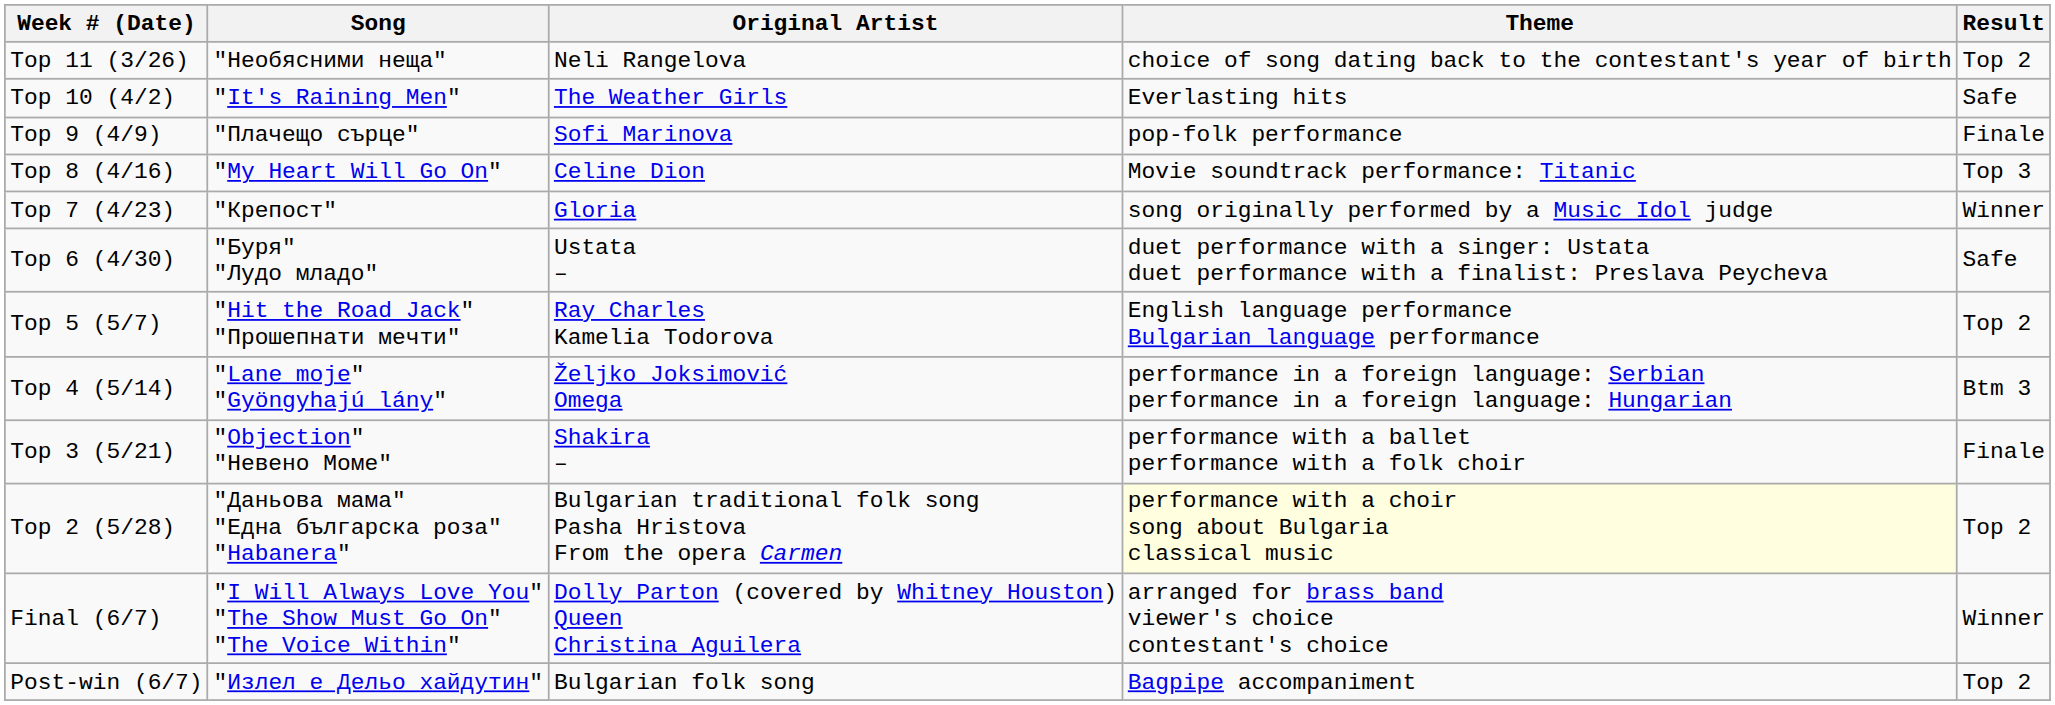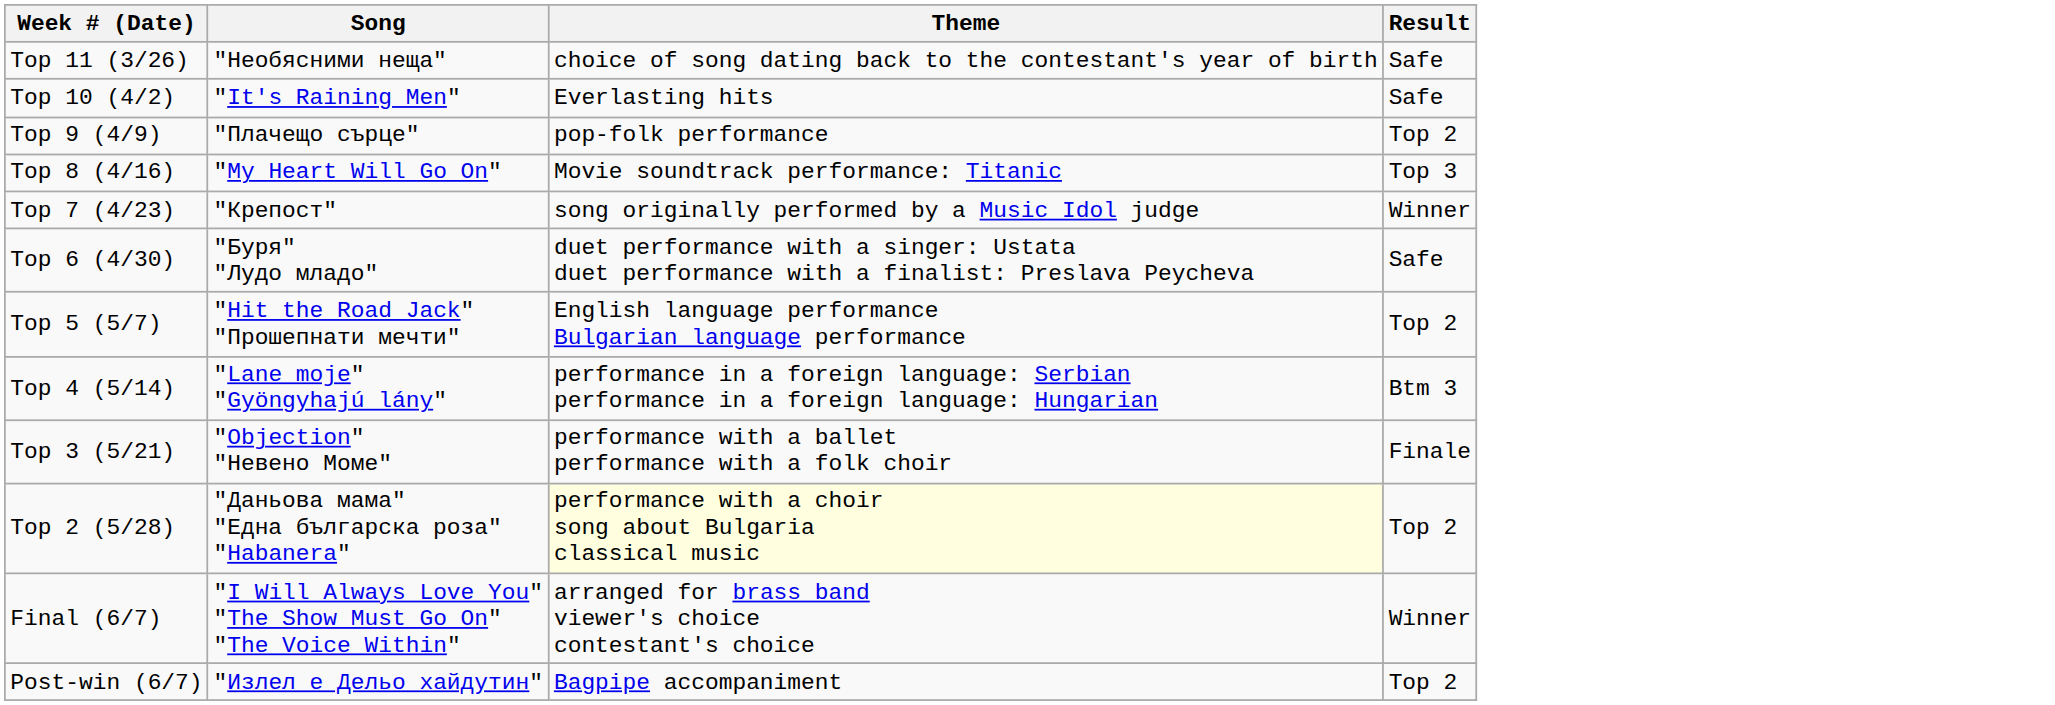 <table class="wikitable">
 <tr>
 <th>Week # (Date)</th>
 <th>Song</th>
-<th>Original Artist</th>
 <th>Theme</th>
 <th>Result</th>
 </tr>
 <tr>
 <td>Top 11 (3/26)</td>
 <td>"Необясними неща"</td>
-<td>Neli Rangelova</td>
 <td>choice of song dating back to the contestant's year of birth</td>
-<td>Top 2</td>
+<td>Safe</td>
 </tr>
 <tr>
 <td>Top 10 (4/2)</td>
 <td>"<a href='#'>It's Raining Men</a>"</td>
-<td><a href='#'>The Weather Girls</a></td>
 <td>Everlasting hits</td>
 <td>Safe</td>
 </tr>
 <tr>
 <td>Top 9 (4/9)</td>
 <td>"Плачещо сърце"</td>
-<td><a href='#'>Sofi Marinova</a></td>
 <td>pop-folk performance</td>
-<td>Finale</td>
+<td>Top 2</td>
 </tr>
 <tr>
 <td>Top 8 (4/16)</td>
 <td>"<a href='#'>My Heart Will Go On</a>"</td>
-<td><a href='#'>Celine Dion</a></td>
 <td>Movie soundtrack performance: <a href='#'>Titanic</a></td>
 <td>Top 3</td>
 </tr>
 <tr>
 <td>Top 7 (4/23)</td>
 <td>"Крепост"</td>
-<td><a href='#'>Gloria</a></td>
 <td>song originally performed by a <a href='#'>Music Idol</a> judge</td>
 <td>Winner</td>
 </tr>
 <tr>
 <td>Top 6 (4/30)</td>
 <td>"Буря" <br> "Лудо младо"</td>
-<td>Ustata <br> –</td>
 <td>duet performance with a singer: Ustata<br>duet performance with a finalist: Preslava Peycheva</td>
 <td>Safe</td>
 </tr>
 <tr>
 <td>Top 5 (5/7)</td>
 <td>"<a href='#'>Hit the Road Jack</a>"<br> "Прошепнати мечти"</td>
-<td><a href='#'>Ray Charles</a><br>Kamelia Todorova</td>
 <td>English language performance<br><a href='#'>Bulgarian language</a> performance</td>
 <td>Top 2</td>
 </tr>
 <tr>
 <td>Top 4 (5/14)</td>
 <td>"<a href='#'>Lane moje</a>"<br>"<a href='#'>Gyöngyhajú lány</a>"</td>
-<td><a href='#'>Željko Joksimović</a><br><a href='#'>Omega</a></td>
 <td>performance in a foreign language: <a href='#'>Serbian</a><br> performance in a foreign language: <a href='#'>Hungarian</a></td>
 <td>Btm 3</td>
 </tr>
 <tr>
 <td>Top 3 (5/21)</td>
 <td>"<a href='#'>Objection</a>"<br> "Невено Моме"</td>
-<td><a href='#'>Shakira</a><br> –</td>
 <td>performance with a ballet<br>performance with a folk choir</td>
 <td>Finale</td>
 </tr>
 <tr>
 <td>Top 2 (5/28)</td>
 <td>"Даньова мама" <br> "Една българска роза"<br> "<a href='#'>Habanera</a>"</td>
-<td>Bulgarian traditional folk song<br> Pasha Hristova <br> From the opera <em><a href='#'>Carmen</a></em></td>
 <td style="background: lightyellow;">performance with a choir <br> song about Bulgaria <br> classical music</td>
 <td>Top 2</td>
 </tr>
 <tr>
 <td>Final (6/7)</td>
 <td>"<a href='#'>I Will Always Love You</a>"<br> "<a href='#'>The Show Must Go On</a>"<br>"<a href='#'>The Voice Within</a>"</td>
-<td><a href='#'>Dolly Parton</a> (covered by <a href='#'>Whitney Houston</a>)<br><a href='#'>Queen</a><br><a href='#'>Christina Aguilera</a></td>
 <td>arranged for <a href='#'>brass band</a><br>viewer's choice<br>contestant's choice</td>
 <td>Winner</td>
 </tr>
 <tr>
 <td>Post-win (6/7)</td>
 <td>"<a href='#'>Излел е Дельо хайдутин</a>"</td>
-<td>Bulgarian folk song</td>
 <td><a href='#'>Bagpipe</a> accompaniment</td>
 <td>Top 2</td>
 </tr>
 </table>
